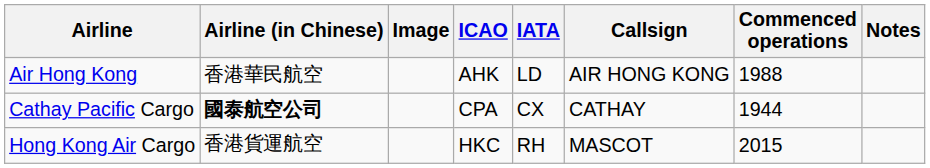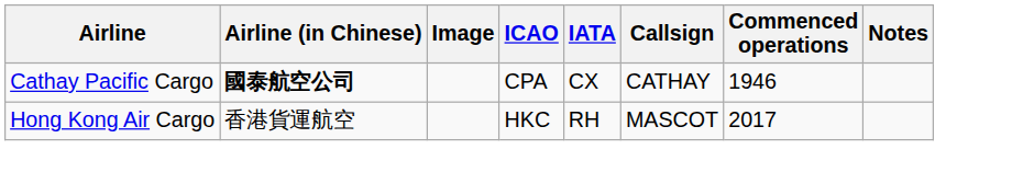 <table class="wikitable sortable">
 <tr valign="middle">
 <th>Airline</th>
 <th>Airline (in Chinese)</th>
 <th>Image</th>
 <th><a href='#'>ICAO</a></th>
 <th><a href='#'>IATA</a></th>
 <th>Callsign</th>
 <th>Commenced<br>operations</th>
 <th>Notes</th>
 </tr>
 <tr>
-<td><a href='#'>Air Hong Kong</a></td>
-<td>香港華民航空</td>
-<td></td>
-<td>AHK</td>
-<td>LD</td>
-<td>AIR HONG KONG</td>
-<td>1988</td>
-<td></td>
-</tr>
-<tr>
 <td><a href='#'>Cathay Pacific</a> Cargo</td>
 <td><strong>國泰航空公司</strong></td>
 <td></td>
 <td>CPA</td>
 <td>CX</td>
 <td>CATHAY</td>
-<td>1944</td>
+<td>1946</td>
 <td></td>
 </tr>
 <tr>
 <td><a href='#'>Hong Kong Air</a> Cargo</td>
 <td>香港貨運航空  </td>
 <td></td>
 <td>HKC</td>
 <td>RH</td>
 <td>MASCOT</td>
-<td>2015</td>
+<td>2017</td>
 <td> </td>
 </tr>
 </table>
